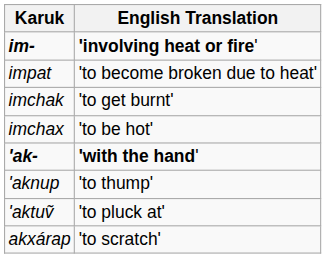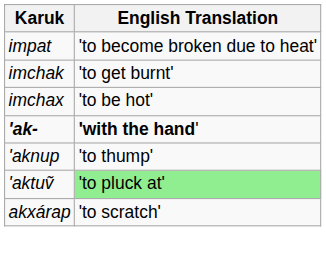 <table class="wikitable">
 <tr>
 <th>Karuk</th>
 <th>English Translation</th>
-</tr>
-<tr>
-<td><strong><em>im-</em></strong></td>
-<td><strong>'involving heat or fire</strong>'</td>
 </tr>
 <tr>
 <td><em>impat</em></td>
 <td>'to become broken due to heat'</td>
 </tr>
 <tr>
 <td><em>imchak</em></td>
 <td>'to get burnt'</td>
 </tr>
 <tr>
 <td><em>imchax</em></td>
 <td>'to be hot'</td>
 </tr>
 <tr>
 <td><strong><em>'ak-</em></strong></td>
 <td><strong>'with the hand</strong>'</td>
 </tr>
 <tr>
 <td><em>'aknup</em></td>
 <td>'to thump'</td>
 </tr>
 <tr>
 <td><em>'aktuṽ</em></td>
-<td>'to pluck at'</td>
+<td style="background: lightgreen;">'to pluck at'</td>
 </tr>
 <tr>
 <td><em>akxárap</em></td>
 <td>'to scratch'</td>
 </tr>
 </table>
